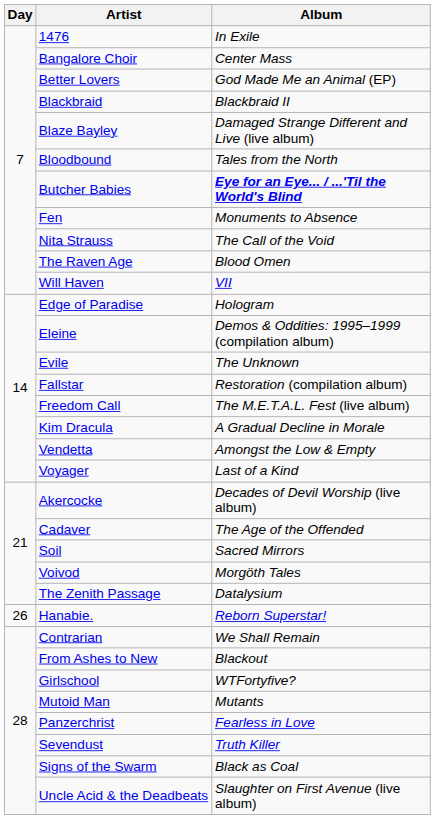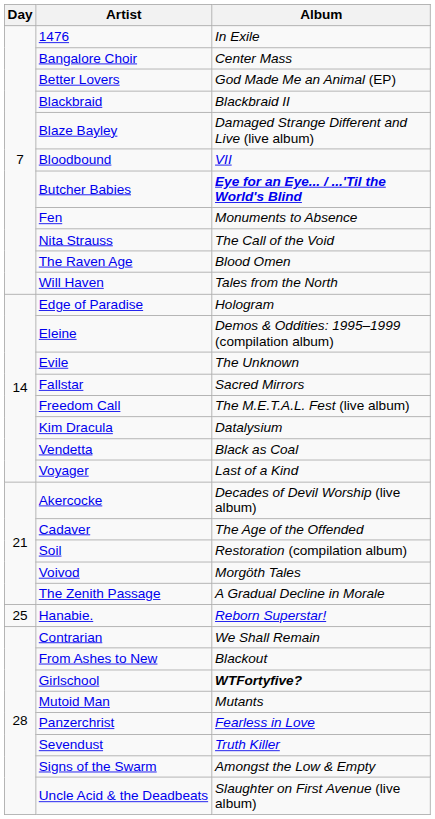 <table class="wikitable" id="table_July">
 <tr>
 <th style="width:20px;">Day</th>
 <th style="width:200px;">Artist</th>
 <th style="width:250px;">Album</th>
 </tr>
 <tr>
 <td style="text-align:center;" rowspan="11">7</td>
 <td><a href='#'>1476</a></td>
 <td><em>In Exile</em></td>
 </tr>
 <tr>
 <td><a href='#'>Bangalore Choir</a></td>
 <td><em>Center Mass</em></td>
 </tr>
 <tr>
 <td><a href='#'>Better Lovers</a></td>
 <td><em>God Made Me an Animal</em> (EP)</td>
 </tr>
 <tr>
 <td><a href='#'>Blackbraid</a></td>
 <td><em>Blackbraid II</em></td>
 </tr>
 <tr>
 <td><a href='#'>Blaze Bayley</a></td>
 <td><em>Damaged Strange Different and Live</em> (live album)</td>
 </tr>
 <tr>
 <td><a href='#'>Bloodbound</a></td>
-<td><em>Tales from the North</em></td>
+<td><em><a href='#'>VII</a></em></td>
 </tr>
 <tr>
 <td><a href='#'>Butcher Babies</a></td>
 <td><strong><em><a href='#'>Eye for an Eye... / ...'Til the World's Blind</a></em></strong></td>
 </tr>
 <tr>
 <td><a href='#'>Fen</a></td>
 <td><em>Monuments to Absence</em></td>
 </tr>
 <tr>
 <td><a href='#'>Nita Strauss</a></td>
 <td><em>The Call of the Void</em></td>
 </tr>
 <tr>
 <td><a href='#'>The Raven Age</a></td>
 <td><em>Blood Omen</em></td>
 </tr>
 <tr>
 <td><a href='#'>Will Haven</a></td>
-<td><em><a href='#'>VII</a></em></td>
+<td><em>Tales from the North</em></td>
 </tr>
 <tr>
 <td style="text-align:center;" rowspan="8">14</td>
 <td><a href='#'>Edge of Paradise</a></td>
 <td><em>Hologram</em></td>
 </tr>
 <tr>
 <td><a href='#'>Eleine</a></td>
 <td><em>Demos & Oddities: 1995–1999</em> (compilation album)</td>
 </tr>
 <tr>
 <td><a href='#'>Evile</a></td>
 <td><em>The Unknown</em></td>
 </tr>
 <tr>
 <td><a href='#'>Fallstar</a></td>
-<td><em>Restoration</em> (compilation album)</td>
+<td><em>Sacred Mirrors</em></td>
 </tr>
 <tr>
 <td><a href='#'>Freedom Call</a></td>
 <td><em>The M.E.T.A.L. Fest</em> (live album)</td>
 </tr>
 <tr>
 <td><a href='#'>Kim Dracula</a></td>
-<td><em>A Gradual Decline in Morale</em></td>
+<td><em>Datalysium</em></td>
 </tr>
 <tr>
 <td><a href='#'>Vendetta</a></td>
-<td><em>Amongst the Low & Empty</em></td>
+<td><em>Black as Coal</em></td>
 </tr>
 <tr>
 <td><a href='#'>Voyager</a></td>
 <td><em>Last of a Kind</em></td>
 </tr>
 <tr>
 <td style="text-align:center;" rowspan="5">21</td>
 <td><a href='#'>Akercocke</a></td>
 <td><em>Decades of Devil Worship</em> (live album)</td>
 </tr>
 <tr>
 <td><a href='#'>Cadaver</a></td>
 <td><em>The Age of the Offended</em></td>
 </tr>
 <tr>
 <td><a href='#'>Soil</a></td>
-<td><em>Sacred Mirrors</em></td>
+<td><em>Restoration</em> (compilation album)</td>
 </tr>
 <tr>
 <td><a href='#'>Voivod</a></td>
 <td><em>Morgöth Tales</em></td>
 </tr>
 <tr>
 <td><a href='#'>The Zenith Passage</a></td>
-<td><em>Datalysium</em></td>
+<td><em>A Gradual Decline in Morale</em></td>
 </tr>
 <tr>
-<td style="text-align:center;" rowspan="1">26</td>
+<td style="text-align:center;" rowspan="1">25</td>
 <td><a href='#'>Hanabie.</a></td>
 <td><em><a href='#'>Reborn Superstar!</a></em></td>
 </tr>
 <tr>
 <td style="text-align:center;" rowspan="8">28</td>
 <td><a href='#'>Contrarian</a></td>
 <td><em>We Shall Remain</em></td>
 </tr>
 <tr>
 <td><a href='#'>From Ashes to New</a></td>
 <td><em>Blackout</em></td>
 </tr>
 <tr>
 <td><a href='#'>Girlschool</a></td>
-<td><em>WTFortyfive?</em></td>
+<td><strong><em>WTFortyfive?</em></strong></td>
 </tr>
 <tr>
 <td><a href='#'>Mutoid Man</a></td>
 <td><em>Mutants</em></td>
 </tr>
 <tr>
 <td><a href='#'>Panzerchrist</a></td>
 <td><em><a href='#'>Fearless in Love</a></em></td>
 </tr>
 <tr>
 <td><a href='#'>Sevendust</a></td>
 <td><em><a href='#'>Truth Killer</a></em></td>
 </tr>
 <tr>
 <td><a href='#'>Signs of the Swarm</a></td>
-<td><em>Black as Coal</em></td>
+<td><em>Amongst the Low & Empty</em></td>
 </tr>
 <tr>
 <td><a href='#'>Uncle Acid & the Deadbeats</a></td>
 <td><em>Slaughter on First Avenue</em> (live album)</td>
 </tr>
 </table>
